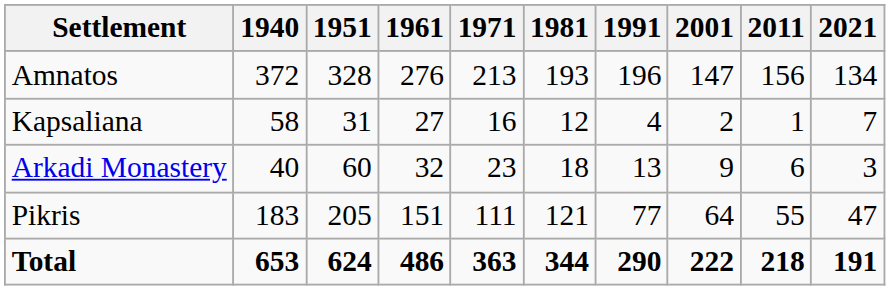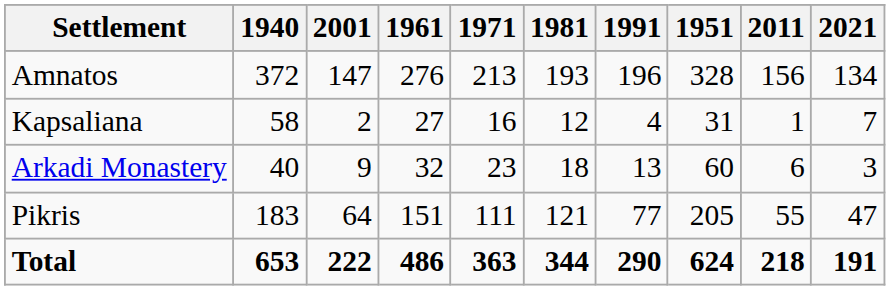 <table class="wikitable sortable">
 <tr class="hintergrundfarbe5">
 <th>Settlement</th>
 <th>1940</th>
-<th>1951</th>
+<th>2001</th>
 <th>1961</th>
 <th>1971</th>
 <th>1981</th>
 <th>1991</th>
-<th>2001</th>
+<th>1951</th>
 <th>2011</th>
 <th>2021</th>
 </tr>
 <tr>
 <td>Amnatos</td>
 <td style="text-align:right">372</td>
-<td style="text-align:right">328</td>
+<td style="text-align:right">147</td>
 <td style="text-align:right">276</td>
 <td style="text-align:right">213</td>
 <td style="text-align:right">193</td>
 <td style="text-align:right">196</td>
-<td style="text-align:right">147</td>
+<td style="text-align:right">328</td>
 <td style="text-align:right">156</td>
 <td style="text-align:right">134</td>
 </tr>
 <tr>
 <td>Kapsaliana</td>
 <td style="text-align:right">58</td>
-<td style="text-align:right">31</td>
+<td style="text-align:right">2</td>
 <td style="text-align:right">27</td>
 <td style="text-align:right">16</td>
 <td style="text-align:right">12</td>
 <td style="text-align:right">4</td>
-<td style="text-align:right">2</td>
+<td style="text-align:right">31</td>
 <td style="text-align:right">1</td>
 <td style="text-align:right">7</td>
 </tr>
 <tr>
 <td><a href='#'>Arkadi Monastery</a></td>
 <td style="text-align:right">40</td>
-<td style="text-align:right">60</td>
+<td style="text-align:right">9</td>
 <td style="text-align:right">32</td>
 <td style="text-align:right">23</td>
 <td style="text-align:right">18</td>
 <td style="text-align:right">13</td>
-<td style="text-align:right">9</td>
+<td style="text-align:right">60</td>
 <td style="text-align:right">6</td>
 <td style="text-align:right">3</td>
 </tr>
 <tr>
 <td>Pikris</td>
 <td style="text-align:right">183</td>
-<td style="text-align:right">205</td>
+<td style="text-align:right">64</td>
 <td style="text-align:right">151</td>
 <td style="text-align:right">111</td>
 <td style="text-align:right">121</td>
 <td style="text-align:right">77</td>
-<td style="text-align:right">64</td>
+<td style="text-align:right">205</td>
 <td style="text-align:right">55</td>
 <td style="text-align:right">47</td>
 </tr>
 <tr class="sortbottom hintergrundfarbe5">
 <td><strong>Total</strong></td>
 <td style="text-align:right"><strong>653</strong></td>
-<td style="text-align:right"><strong>624</strong></td>
+<td style="text-align:right"><strong>222</strong></td>
 <td style="text-align:right"><strong>486</strong></td>
 <td style="text-align:right"><strong>363</strong></td>
 <td style="text-align:right"><strong>344</strong></td>
 <td style="text-align:right"><strong>290</strong></td>
-<td style="text-align:right"><strong>222</strong></td>
+<td style="text-align:right"><strong>624</strong></td>
 <td style="text-align:right"><strong>218</strong></td>
 <td style="text-align:right"><strong>191</strong></td>
 </tr>
 </table>
